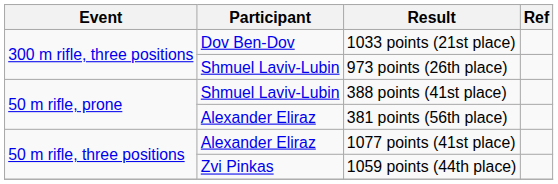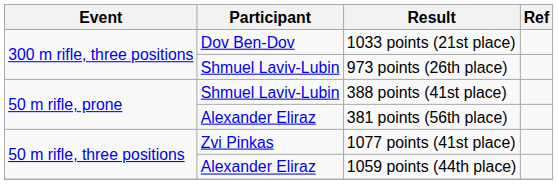 <table class="wikitable" style="font-size: 95%;">
 <tr>
 <th>Event</th>
 <th>Participant</th>
 <th>Result</th>
 <th>Ref</th>
 </tr>
 <tr>
 <td rowspan="2"><a href='#'>300 m rifle, three positions</a></td>
 <td><a href='#'>Dov Ben-Dov</a></td>
 <td>1033 points (21st place)</td>
 <td></td>
 </tr>
 <tr>
 <td><a href='#'>Shmuel Laviv-Lubin</a></td>
 <td>973 points (26th place)</td>
 <td></td>
 </tr>
 <tr>
 <td rowspan="2"><a href='#'>50 m rifle, prone</a></td>
 <td><a href='#'>Shmuel Laviv-Lubin</a></td>
 <td>388 points (41st place)</td>
 <td></td>
 </tr>
 <tr>
 <td><a href='#'>Alexander Eliraz</a></td>
 <td>381 points (56th place)</td>
 <td></td>
 </tr>
 <tr>
 <td rowspan="2"><a href='#'>50 m rifle, three positions</a></td>
-<td><a href='#'>Alexander Eliraz</a></td>
+<td><a href='#'>Zvi Pinkas</a></td>
 <td>1077 points (41st place)</td>
 <td></td>
 </tr>
 <tr>
-<td><a href='#'>Zvi Pinkas</a></td>
+<td><a href='#'>Alexander Eliraz</a></td>
 <td>1059 points (44th place)</td>
 <td></td>
 </tr>
 <tr>
 </tr>
 </table>
